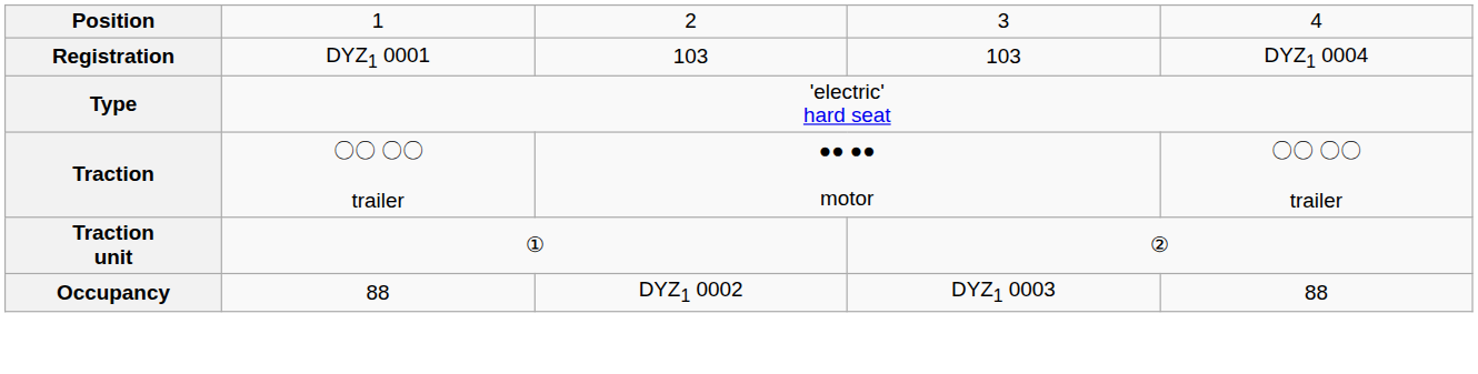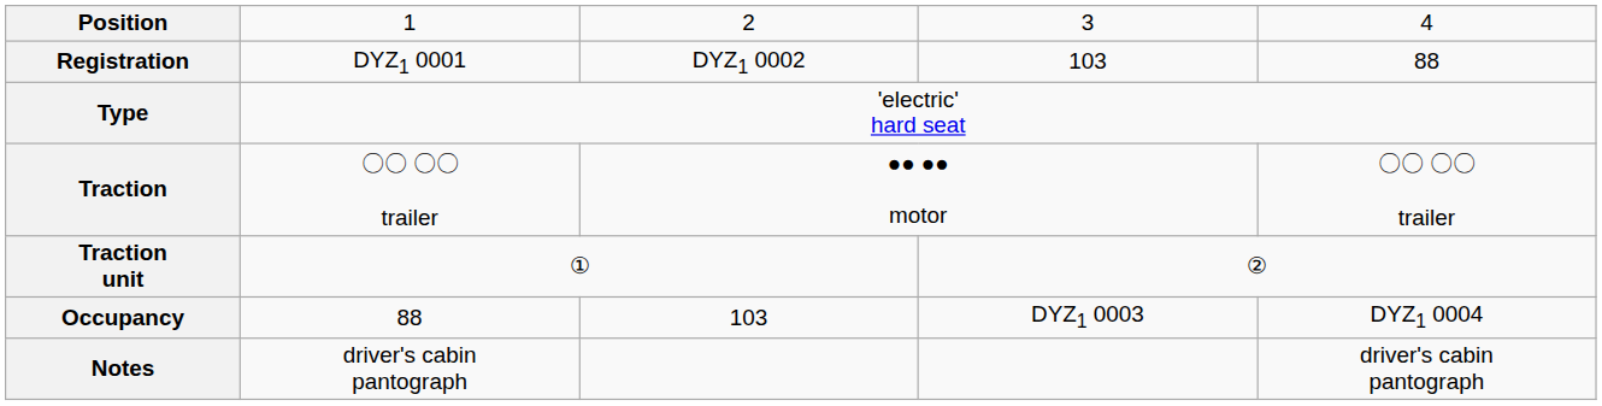 <table class="wikitable" style="text-align: center;">
 <tr>
 <th>Position</th>
 <td>1</td>
 <td>2</td>
 <td>3</td>
 <td>4</td>
 </tr>
 <tr>
 <th style="width: 9%;">Registration</th>
 <td style="width: 13%;">DYZ<sub>1</sub> 0001</td>
+<td style="width: 13%;">DYZ<sub>1</sub> 0002</td>
 <td>103</td>
-<td>103</td>
-<td style="width: 13%;">DYZ<sub>1</sub> 0004</td>
+<td>88</td>
 </tr>
 <tr>
 <th style="width: 9%;">Type</th>
 <td colspan="4" style="width: 13%;">'electric'<br><a href='#'>hard seat</a></td>
 </tr>
 <tr>
 <th style="width: 9%;">Traction</th>
 <td>〇〇 〇〇<br><br>trailer</td>
 <td colspan="2">●● ●●<br><br>motor</td>
 <td>〇〇 〇〇<br><br>trailer</td>
 </tr>
 <tr>
 <th style="width: 9%;">Traction<br>unit</th>
 <td colspan="2">①</td>
 <td colspan="2">②</td>
 </tr>
 <tr>
 <th style="width: 9%;">Occupancy</th>
 <td>88</td>
-<td style="width: 13%;">DYZ<sub>1</sub> 0002</td>
+<td>103</td>
 <td style="width: 13%;">DYZ<sub>1</sub> 0003</td>
-<td>88</td>
+<td style="width: 13%;">DYZ<sub>1</sub> 0004</td>
+</tr>
+<tr>
+<th style="width: 9%;">Notes</th>
+<td>driver's cabin<br>pantograph</td>
+<td></td>
+<td></td>
+<td>driver's cabin<br>pantograph</td>
 </tr>
 </table>
